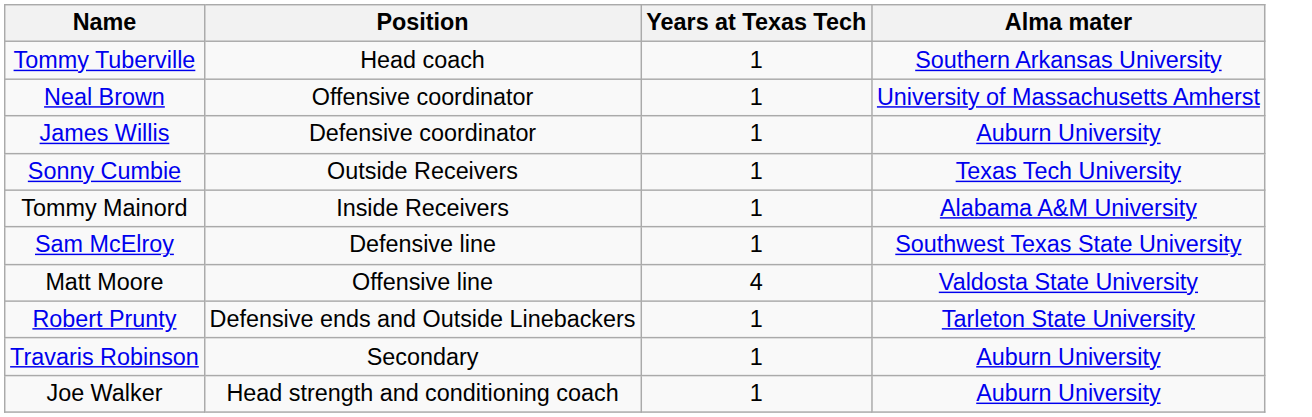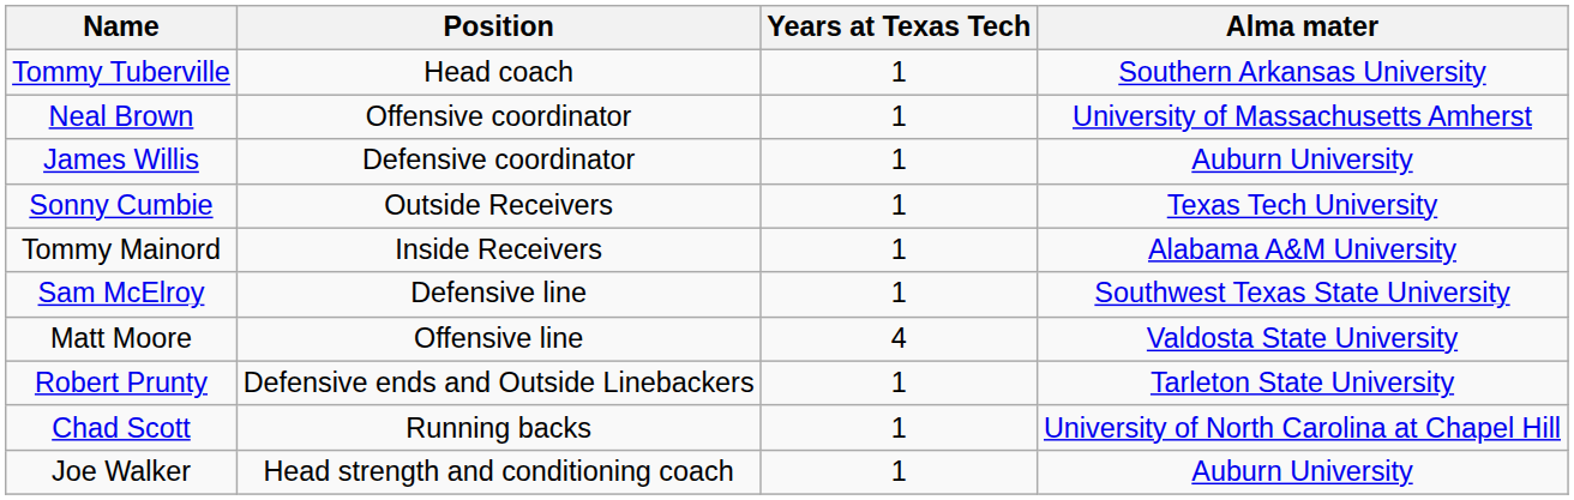 <table class="wikitable">
 <tr>
 <th>Name</th>
 <th>Position</th>
 <th>Years at Texas Tech</th>
 <th>Alma mater</th>
 </tr>
 <tr align="center">
 <td><a href='#'>Tommy Tuberville</a></td>
 <td>Head coach</td>
 <td>1</td>
 <td><a href='#'>Southern Arkansas University</a></td>
 </tr>
 <tr align="center">
 <td><a href='#'>Neal Brown</a></td>
 <td>Offensive coordinator</td>
 <td>1</td>
 <td><a href='#'>University of Massachusetts Amherst</a></td>
 </tr>
 <tr align="center">
 <td><a href='#'>James Willis</a></td>
 <td>Defensive coordinator</td>
 <td>1</td>
 <td><a href='#'>Auburn University</a></td>
 </tr>
 <tr align="center">
 <td><a href='#'>Sonny Cumbie</a></td>
 <td>Outside Receivers</td>
 <td>1</td>
 <td><a href='#'>Texas Tech University</a></td>
 </tr>
 <tr align="center">
 <td>Tommy Mainord</td>
 <td>Inside Receivers</td>
 <td>1</td>
 <td><a href='#'>Alabama A&M University</a></td>
 </tr>
 <tr align="center">
 <td><a href='#'>Sam McElroy</a></td>
 <td>Defensive line</td>
 <td>1</td>
 <td><a href='#'>Southwest Texas State University</a></td>
 </tr>
 <tr align="center">
 <td>Matt Moore</td>
 <td>Offensive line</td>
 <td>4</td>
 <td><a href='#'>Valdosta State University</a></td>
 </tr>
 <tr align="center">
 <td><a href='#'>Robert Prunty</a></td>
 <td>Defensive ends and Outside Linebackers</td>
 <td>1</td>
 <td><a href='#'>Tarleton State University</a></td>
 </tr>
 <tr align="center">
-<td><a href='#'>Travaris Robinson</a></td>
-<td>Secondary</td>
+<td><a href='#'>Chad Scott</a></td>
+<td>Running backs</td>
 <td>1</td>
-<td><a href='#'>Auburn University</a></td>
+<td><a href='#'>University of North Carolina at Chapel Hill</a></td>
 </tr>
 <tr align="center">
 <td>Joe Walker</td>
 <td>Head strength and conditioning coach</td>
 <td>1</td>
 <td><a href='#'>Auburn University</a></td>
 </tr>
 </table>
